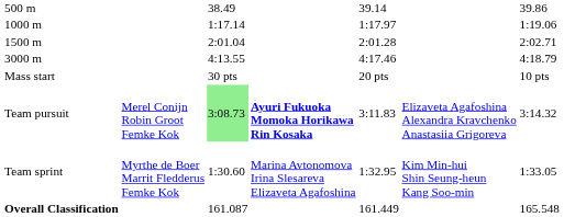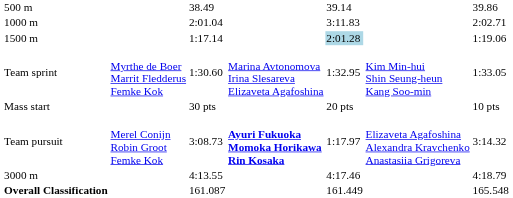 <table>
 <tr>
 <td>500 m</td>
 <td></td>
 <td>38.49</td>
 <td></td>
 <td>39.14</td>
 <td></td>
 <td>39.86</td>
 </tr>
 <tr>
 <td>1000 m</td>
 <td></td>
+<td>2:01.04</td>
+<td></td>
+<td>3:11.83</td>
+<td></td>
+<td>2:02.71</td>
+</tr>
+<tr>
+<td>1500 m</td>
+<td></td>
 <td>1:17.14</td>
 <td></td>
-<td>1:17.97</td>
+<td style="background: lightblue;">2:01.28</td>
 <td></td>
 <td>1:19.06</td>
 </tr>
 <tr>
-<td>1500 m</td>
-<td></td>
-<td>2:01.04</td>
-<td></td>
-<td>2:01.28</td>
-<td></td>
-<td>2:02.71</td>
-</tr>
-<tr>
-<td>3000 m</td>
-<td></td>
-<td>4:13.55</td>
-<td></td>
-<td>4:17.46</td>
-<td></td>
-<td>4:18.79</td>
+<td>Team sprint</td>
+<td><br><a href='#'>Myrthe de Boer</a><br><a href='#'>Marrit Fledderus</a><br><a href='#'>Femke Kok</a></td>
+<td>1:30.60</td>
+<td><br><a href='#'>Marina Avtonomova</a><br><a href='#'>Irina Slesareva</a><br><a href='#'>Elizaveta Agafoshina</a></td>
+<td>1:32.95</td>
+<td><br><a href='#'>Kim Min-hui</a><br><a href='#'>Shin Seung-heun</a><br><a href='#'>Kang Soo-min</a></td>
+<td>1:33.05</td>
 </tr>
 <tr>
 <td>Mass start</td>
 <td></td>
 <td>30 pts</td>
 <td></td>
 <td>20 pts</td>
 <td></td>
 <td>10 pts</td>
 </tr>
 <tr>
 <td>Team pursuit</td>
 <td><br><a href='#'>Merel Conijn</a><br><a href='#'>Robin Groot</a><br><a href='#'>Femke Kok</a></td>
-<td style="background: lightgreen;">3:08.73</td>
+<td>3:08.73</td>
 <td><strong><br><a href='#'>Ayuri Fukuoka</a><br><a href='#'>Momoka Horikawa</a><br><a href='#'>Rin Kosaka</a></strong></td>
-<td>3:11.83</td>
+<td>1:17.97</td>
 <td><br><a href='#'>Elizaveta Agafoshina</a><br><a href='#'>Alexandra Kravchenko</a><br><a href='#'>Anastasiia Grigoreva</a></td>
 <td>3:14.32</td>
 </tr>
 <tr>
-<td>Team sprint</td>
-<td><br><a href='#'>Myrthe de Boer</a><br><a href='#'>Marrit Fledderus</a><br><a href='#'>Femke Kok</a></td>
-<td>1:30.60</td>
-<td><br><a href='#'>Marina Avtonomova</a><br><a href='#'>Irina Slesareva</a><br><a href='#'>Elizaveta Agafoshina</a></td>
-<td>1:32.95</td>
-<td><br><a href='#'>Kim Min-hui</a><br><a href='#'>Shin Seung-heun</a><br><a href='#'>Kang Soo-min</a></td>
-<td>1:33.05</td>
+<td>3000 m</td>
+<td></td>
+<td>4:13.55</td>
+<td></td>
+<td>4:17.46</td>
+<td></td>
+<td>4:18.79</td>
 </tr>
 <tr>
 <td align=left><strong>Overall Classification</strong></td>
 <td></td>
 <td>161.087</td>
 <td></td>
 <td>161.449</td>
 <td></td>
 <td>165.548</td>
 </tr>
 </table>
